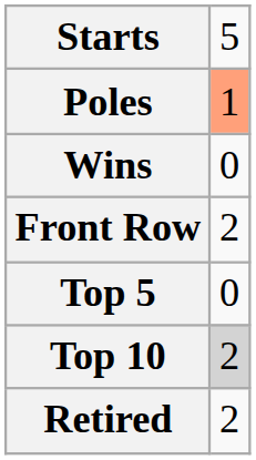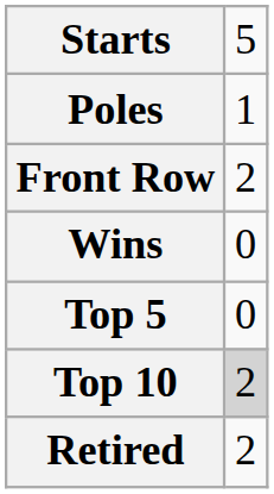 <table class="wikitable" style="text-align:center">
 <tr>
 <th>Starts</th>
 <td>5</td>
 </tr>
 <tr>
 <th>Poles</th>
-<td style="background: lightsalmon;">1</td>
+<td>1</td>
+</tr>
+<tr>
+<th>Front Row</th>
+<td>2</td>
 </tr>
 <tr>
 <th>Wins</th>
 <td>0</td>
-</tr>
-<tr>
-<th>Front Row</th>
-<td>2</td>
 </tr>
 <tr>
 <th>Top 5</th>
 <td>0</td>
 </tr>
 <tr>
 <th>Top 10</th>
 <td style="background: lightgrey;">2</td>
 </tr>
 <tr>
 <th>Retired</th>
 <td>2</td>
 </tr>
 </table>
